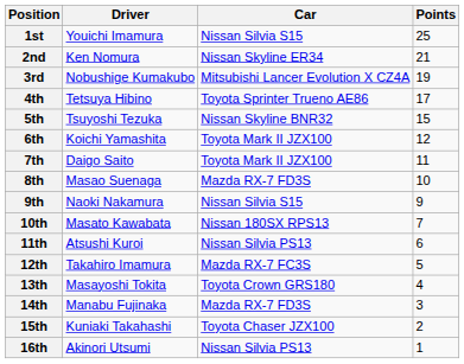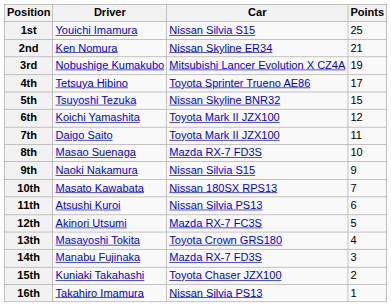 <table class="wikitable">
 <tr>
 <th>Position</th>
 <th>Driver</th>
 <th>Car</th>
 <th>Points</th>
 </tr>
 <tr>
 <th>1st</th>
 <td><a href='#'>Youichi Imamura</a></td>
 <td><a href='#'>Nissan Silvia S15</a></td>
 <td>25</td>
 </tr>
 <tr>
 <th>2nd</th>
 <td><a href='#'>Ken Nomura</a></td>
 <td><a href='#'>Nissan Skyline ER34</a></td>
 <td>21</td>
 </tr>
 <tr>
 <th>3rd</th>
 <td><a href='#'>Nobushige Kumakubo</a></td>
 <td><a href='#'>Mitsubishi Lancer Evolution X CZ4A</a></td>
 <td>19</td>
 </tr>
 <tr>
 <th>4th</th>
 <td><a href='#'>Tetsuya Hibino</a></td>
 <td><a href='#'>Toyota Sprinter Trueno AE86</a></td>
 <td>17</td>
 </tr>
 <tr>
 <th>5th</th>
 <td><a href='#'>Tsuyoshi Tezuka</a></td>
 <td><a href='#'>Nissan Skyline BNR32</a></td>
 <td>15</td>
 </tr>
 <tr>
 <th>6th</th>
 <td><a href='#'>Koichi Yamashita</a></td>
 <td><a href='#'>Toyota Mark II JZX100</a></td>
 <td>12</td>
 </tr>
 <tr>
 <th>7th</th>
 <td><a href='#'>Daigo Saito</a></td>
 <td><a href='#'>Toyota Mark II JZX100</a></td>
 <td>11</td>
 </tr>
 <tr>
 <th>8th</th>
 <td><a href='#'>Masao Suenaga</a></td>
 <td><a href='#'>Mazda RX-7 FD3S</a></td>
 <td>10</td>
 </tr>
 <tr>
 <th>9th</th>
 <td><a href='#'>Naoki Nakamura</a></td>
 <td><a href='#'>Nissan Silvia S15</a></td>
 <td>9</td>
 </tr>
 <tr>
 <th>10th</th>
 <td><a href='#'>Masato Kawabata</a></td>
 <td><a href='#'>Nissan 180SX RPS13</a></td>
 <td>7</td>
 </tr>
 <tr>
 <th>11th</th>
 <td><a href='#'>Atsushi Kuroi</a></td>
 <td><a href='#'>Nissan Silvia PS13</a></td>
 <td>6</td>
 </tr>
 <tr>
 <th>12th</th>
-<td><a href='#'>Takahiro Imamura</a></td>
+<td><a href='#'>Akinori Utsumi</a></td>
 <td><a href='#'>Mazda RX-7 FC3S</a></td>
 <td>5</td>
 </tr>
 <tr>
 <th>13th</th>
 <td><a href='#'>Masayoshi Tokita</a></td>
 <td><a href='#'>Toyota Crown GRS180</a></td>
 <td>4</td>
 </tr>
 <tr>
 <th>14th</th>
 <td><a href='#'>Manabu Fujinaka</a></td>
 <td><a href='#'>Mazda RX-7 FD3S</a></td>
 <td>3</td>
 </tr>
 <tr>
 <th>15th</th>
 <td><a href='#'>Kuniaki Takahashi</a></td>
 <td><a href='#'>Toyota Chaser JZX100</a></td>
 <td>2</td>
 </tr>
 <tr>
 <th>16th</th>
-<td><a href='#'>Akinori Utsumi</a></td>
+<td><a href='#'>Takahiro Imamura</a></td>
 <td><a href='#'>Nissan Silvia PS13</a></td>
 <td>1</td>
 </tr>
 </table>
